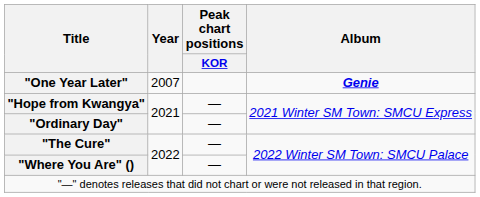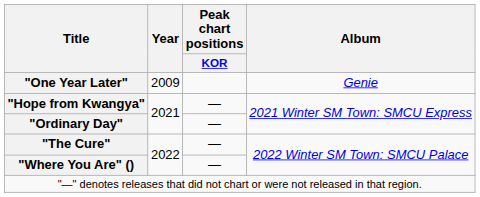 <table class="wikitable plainrowheaders" style="text-align:center;">
 <tr>
 <th scope="col" rowspan="2">Title</th>
 <th scope="col" rowspan="2">Year</th>
 <th scope="col">Peak chart positions</th>
 <th scope="col" rowspan="2">Album</th>
 </tr>
 <tr>
 <th scope="col" style="width:3em;font-size:90%;"><a href='#'>KOR</a><br></th>
 </tr>
 <tr>
 <th scope="row">"One Year Later"<br></th>
-<td>2007</td>
+<td>2009</td>
 <td></td>
-<td><strong><em><a href='#'>Genie</a></em></strong></td>
+<td><em><a href='#'>Genie</a></em></td>
 </tr>
 <tr>
 <th scope="row">"Hope from Kwangya"<br></th>
 <td rowspan="2">2021</td>
 <td>—</td>
 <td rowspan="2"><em><a href='#'>2021 Winter SM Town: SMCU Express</a></em></td>
 </tr>
 <tr>
 <th scope="row">"Ordinary Day"<br></th>
 <td>—</td>
 </tr>
 <tr>
 <th scope="row">"The Cure"<br></th>
 <td rowspan="2">2022</td>
 <td>—</td>
 <td rowspan="2"><em><a href='#'>2022 Winter SM Town: SMCU Palace</a></em></td>
 </tr>
 <tr>
 <th scope="row">"Where You Are" ()<br></th>
 <td>—</td>
 </tr>
 <tr>
 <td colspan="4" style="text-align:center; font-size:85%">"—" denotes releases that did not chart or were not released in that region.</td>
 </tr>
 </table>
